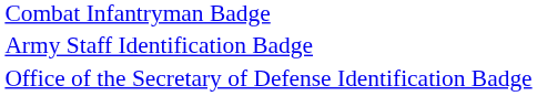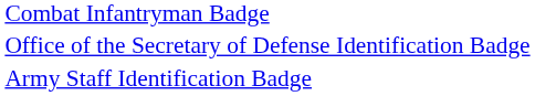 <table>
 <tr>
 <td></td>
 <td><a href='#'>Combat Infantryman Badge</a></td>
 </tr>
 <tr>
 <td></td>
-<td><a href='#'>Army Staff Identification Badge</a></td>
+<td><a href='#'>Office of the Secretary of Defense Identification Badge</a></td>
 </tr>
 <tr>
 <td></td>
-<td><a href='#'>Office of the Secretary of Defense Identification Badge</a></td>
+<td><a href='#'>Army Staff Identification Badge</a></td>
 </tr>
 </table>
